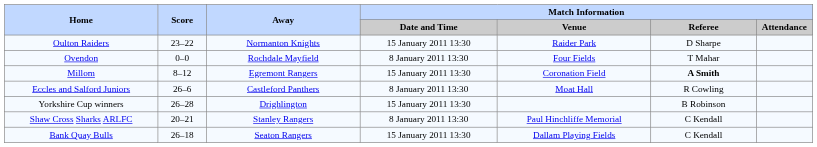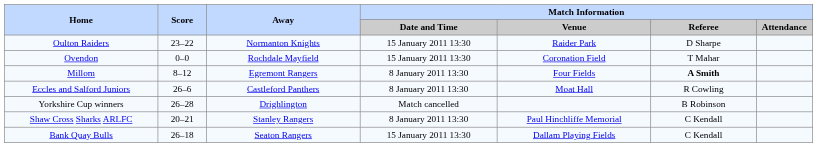 <table border=1 style="border-collapse:collapse; font-size:90%; text-align:center;" cellpadding=3 cellspacing=0 width=100%>
 <tr bgcolor=#C1D8FF>
 <th rowspan=2 width=19%>Home</th>
 <th rowspan=2 width=6%>Score</th>
 <th rowspan=2 width=19%>Away</th>
 <th colspan=6>Match Information</th>
 </tr>
 <tr bgcolor=#CCCCCC>
 <th width=17%>Date and Time</th>
 <th width=19%>Venue</th>
 <th width=13%>Referee</th>
 <th width=7%>Attendance</th>
 </tr>
 <tr bgcolor=#F5FAFF>
 <td><a href='#'>Oulton Raiders</a></td>
 <td>23–22</td>
 <td><a href='#'>Normanton Knights</a></td>
 <td>15 January 2011 13:30</td>
 <td><a href='#'>Raider Park</a></td>
 <td>D Sharpe</td>
 <td></td>
 </tr>
 <tr bgcolor=#F5FAFF>
 <td><a href='#'>Ovendon</a></td>
 <td>0–0</td>
 <td><a href='#'>Rochdale Mayfield</a></td>
-<td>8 January 2011 13:30</td>
-<td><a href='#'>Four Fields</a></td>
+<td>15 January 2011 13:30</td>
+<td><a href='#'>Coronation Field</a></td>
 <td>T Mahar</td>
 <td></td>
 </tr>
 <tr bgcolor=#F5FAFF>
 <td><a href='#'>Millom</a></td>
 <td>8–12</td>
 <td><a href='#'>Egremont Rangers</a></td>
-<td>15 January 2011 13:30</td>
-<td><a href='#'>Coronation Field</a></td>
+<td>8 January 2011 13:30</td>
+<td><a href='#'>Four Fields</a></td>
 <td><strong>A Smith</strong></td>
 <td></td>
 </tr>
 <tr bgcolor=#F5FAFF>
 <td><a href='#'>Eccles and Salford Juniors</a></td>
 <td>26–6</td>
 <td><a href='#'>Castleford Panthers</a></td>
 <td>8 January 2011 13:30</td>
 <td><a href='#'>Moat Hall</a></td>
 <td>R Cowling</td>
 <td></td>
 </tr>
 <tr bgcolor=#F5FAFF>
 <td>Yorkshire Cup winners</td>
 <td>26–28</td>
 <td><a href='#'>Drighlington</a></td>
-<td>15 January 2011 13:30</td>
+<td>Match cancelled</td>
 <td></td>
 <td>B Robinson</td>
 <td></td>
 </tr>
 <tr bgcolor=#F5FAFF>
 <td><a href='#'>Shaw Cross</a> <a href='#'>Sharks</a> <a href='#'>ARLFC</a></td>
 <td>20–21</td>
 <td><a href='#'>Stanley Rangers</a></td>
 <td>8 January 2011 13:30</td>
 <td><a href='#'>Paul Hinchliffe Memorial</a></td>
 <td>C Kendall</td>
 <td></td>
 </tr>
 <tr bgcolor=#F5FAFF>
 <td><a href='#'>Bank Quay Bulls</a></td>
 <td>26–18</td>
 <td><a href='#'>Seaton Rangers</a></td>
 <td>15 January 2011 13:30</td>
 <td><a href='#'>Dallam Playing Fields</a></td>
 <td>C Kendall</td>
 <td></td>
 </tr>
 </table>
